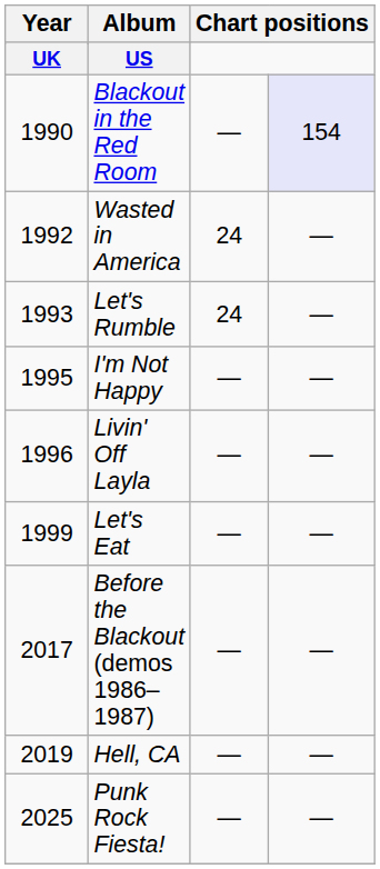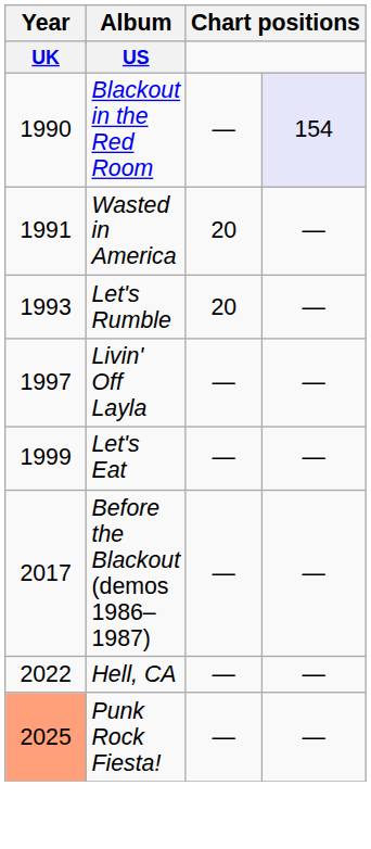 <table class="wikitable" style="text-align:center;">
 <tr>
 <th rowspan="2">Year</th>
 <th rowspan="2">Album</th>
 <th colspan="2">Chart positions</th>
 </tr>
 <tr>
 </tr>
 <tr style="font-size:smaller;">
 <th width="50"><a href='#'>UK</a></th>
 <th width="50"><a href='#'>US</a></th>
 </tr>
 <tr>
 <td rowspan="1">1990</td>
 <td align="left"><em><a href='#'>Blackout in the Red Room</a></em></td>
 <td>—</td>
 <td style="background: lavender;">154</td>
 </tr>
 <tr>
-<td rowspan="1">1992</td>
+<td rowspan="1">1991</td>
 <td align="left"><em>Wasted in America</em></td>
-<td>24</td>
+<td>20</td>
 <td>—</td>
 </tr>
 <tr>
 <td rowspan="1">1993</td>
 <td align="left"><em>Let's Rumble</em></td>
-<td>24</td>
+<td>20</td>
 <td>—</td>
 </tr>
 <tr>
-<td rowspan="1">1995</td>
-<td align="left"><em>I'm Not Happy</em></td>
-<td>—</td>
-<td>—</td>
-</tr>
-<tr>
-<td rowspan="1">1996</td>
+<td rowspan="1">1997</td>
 <td align="left"><em>Livin' Off Layla</em></td>
 <td>—</td>
 <td>—</td>
 </tr>
 <tr>
 <td rowspan="1">1999</td>
 <td align="left"><em>Let's Eat</em></td>
 <td>—</td>
 <td>—</td>
 </tr>
 <tr>
 <td rowspan="1">2017</td>
 <td align="left"><em>Before the Blackout</em> (demos 1986–1987)</td>
 <td>—</td>
 <td>—</td>
 </tr>
 <tr>
-<td rowspan="1">2019</td>
+<td rowspan="1">2022</td>
 <td align="left"><em>Hell, CA</em></td>
 <td>—</td>
 <td>—</td>
 </tr>
 <tr>
-<td rowspan="1">2025</td>
+<td rowspan="1" style="background: lightsalmon;">2025</td>
 <td align="left"><em>Punk Rock Fiesta!</em></td>
 <td>—</td>
 <td>—</td>
 </tr>
 <tr>
 </tr>
 </table>
